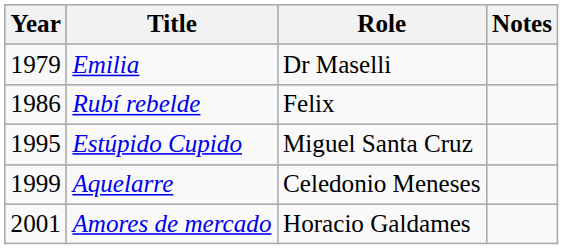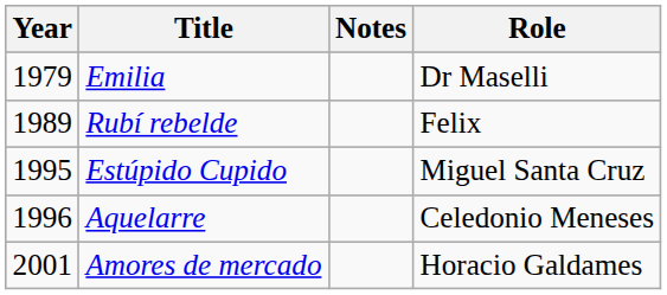 <table class="wikitable sortable">
 <tr>
 <th>Year</th>
 <th>Title</th>
+<th class="unsortable">Notes</th>
 <th>Role</th>
-<th class="unsortable">Notes</th>
 </tr>
 <tr>
 <td>1979</td>
 <td><em><a href='#'>Emilia</a></em></td>
+<td></td>
 <td>Dr Maselli</td>
-<td></td>
 </tr>
 <tr>
-<td>1986</td>
+<td>1989</td>
 <td><em><a href='#'>Rubí rebelde</a></em></td>
+<td></td>
 <td>Felix</td>
-<td></td>
 </tr>
 <tr>
 <td>1995</td>
 <td><em><a href='#'>Estúpido Cupido</a></em></td>
+<td></td>
 <td>Miguel Santa Cruz</td>
-<td></td>
 </tr>
 <tr>
-<td>1999</td>
+<td>1996</td>
 <td><em><a href='#'>Aquelarre</a></em></td>
+<td></td>
 <td>Celedonio Meneses</td>
-<td></td>
 </tr>
 <tr>
 <td>2001</td>
 <td><em><a href='#'>Amores de mercado</a></em></td>
+<td></td>
 <td>Horacio Galdames</td>
-<td></td>
 </tr>
 </table>
